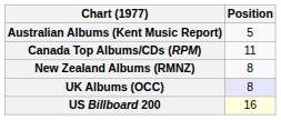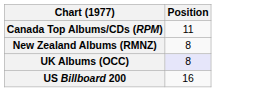 <table class="wikitable sortable plainrowheaders" style="text-align:center">
 <tr>
 <th scope="col">Chart (1977)</th>
 <th scope="col">Position</th>
-</tr>
-<tr>
-<th scope="row">Australian Albums (Kent Music Report)</th>
-<td>5</td>
 </tr>
 <tr>
 <th scope="row">Canada Top Albums/CDs (<em>RPM</em>)</th>
 <td>11</td>
 </tr>
 <tr>
 <th scope="row">New Zealand Albums (RMNZ)</th>
 <td>8</td>
 </tr>
 <tr>
 <th scope="row">UK Albums (OCC)</th>
 <td style="background: lavender;">8</td>
 </tr>
 <tr>
 <th scope="row">US <em>Billboard</em> 200</th>
-<td style="background: lightyellow;">16</td>
+<td>16</td>
 </tr>
 </table>
